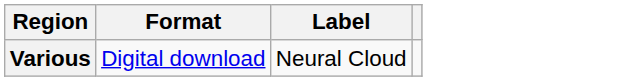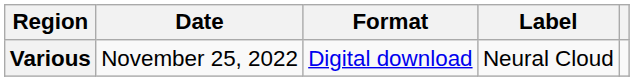 <table class="wikitable plainrowheaders">
 <tr>
 <th scope="col">Region</th>
+<th scope="col">Date</th>
 <th scope="col">Format</th>
 <th scope="col">Label</th>
 <th scope="col"></th>
 </tr>
 <tr>
 <th scope="row">Various</th>
+<td>November 25, 2022</td>
 <td><a href='#'>Digital download</a></td>
 <td>Neural Cloud</td>
 <td align="center"></td>
 </tr>
 </table>
